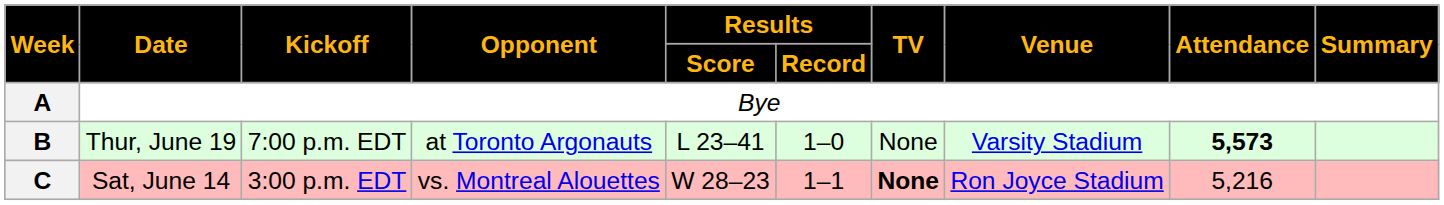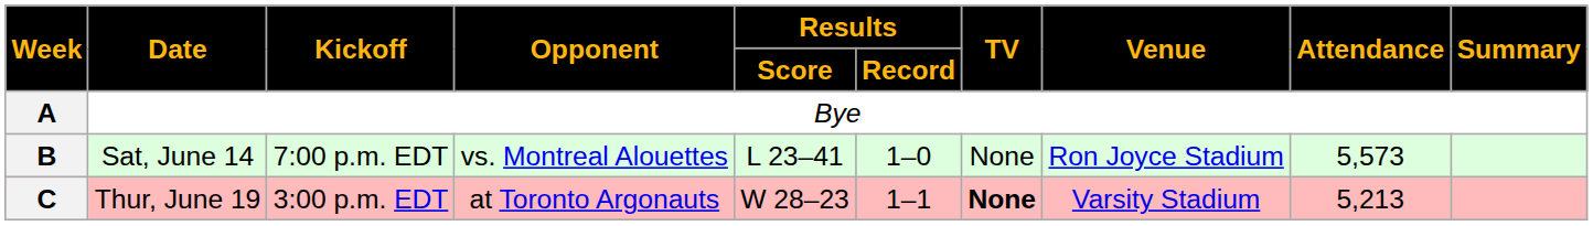 <table class="wikitable" style="font-size: 95%;">
 <tr>
 <th style="background:black;color:#FFB60F;" rowspan=2>Week</th>
 <th style="background:black;color:#FFB60F;" rowspan=2>Date</th>
 <th style="background:black;color:#FFB60F;" rowspan=2>Kickoff</th>
 <th style="background:black;color:#FFB60F;" rowspan=2>Opponent</th>
 <th style="background:black;color:#FFB60F;" colspan=2>Results</th>
 <th style="background:black;color:#FFB60F;" rowspan=2>TV</th>
 <th style="background:black;color:#FFB60F;" rowspan=2>Venue</th>
 <th style="background:black;color:#FFB60F;" rowspan=2>Attendance</th>
 <th style="background:black;color:#FFB60F;" rowspan=2>Summary</th>
 </tr>
 <tr>
 <th style="background:black;color:#FFB60F;">Score</th>
 <th style="background:black;color:#FFB60F;">Record</th>
 </tr>
 <tr align="center" bgcolor="#ffffff">
 <th align="center"><strong>A</strong></th>
 <td colspan=9 align="center" valign="middle"><em>Bye</em></td>
 </tr>
 <tr align="center" bgcolor="#ddffdd">
 <th align="center"><strong>B</strong></th>
-<td align="center">Thur, June 19</td>
+<td align="center">Sat, June 14</td>
 <td align="center">7:00 p.m. EDT</td>
-<td align="center">at <a href='#'>Toronto Argonauts</a></td>
+<td align="center">vs. <a href='#'>Montreal Alouettes</a></td>
 <td align="center">L 23–41</td>
 <td align="center">1–0</td>
 <td align="center">None</td>
-<td align="center"><a href='#'>Varsity Stadium</a></td>
-<td align="center"><strong>5,573</strong></td>
+<td align="center"><a href='#'>Ron Joyce Stadium</a></td>
+<td align="center">5,573</td>
 <td align="center"></td>
 </tr>
 <tr align="center" bgcolor="#ffbbbb">
 <th align="center"><strong>C</strong></th>
-<td align="center">Sat, June 14</td>
+<td align="center">Thur, June 19</td>
 <td align="center">3:00 p.m. <a href='#'>EDT</a></td>
-<td align="center">vs. <a href='#'>Montreal Alouettes</a></td>
+<td align="center">at <a href='#'>Toronto Argonauts</a></td>
 <td align="center">W 28–23</td>
 <td align="center">1–1</td>
 <td align="center"><strong>None</strong></td>
-<td align="center"><a href='#'>Ron Joyce Stadium</a></td>
-<td align="center">5,216</td>
+<td align="center"><a href='#'>Varsity Stadium</a></td>
+<td align="center">5,213</td>
 <td align="center"></td>
 </tr>
 </table>
